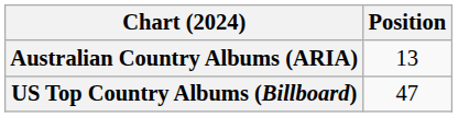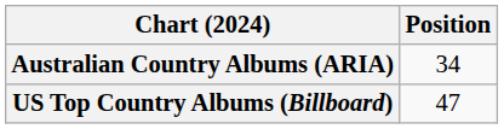 <table class="wikitable sortable plainrowheaders" style="text-align:center">
 <tr>
 <th scope="col">Chart (2024)</th>
 <th scope="col">Position</th>
 </tr>
 <tr>
 <th scope="row">Australian Country Albums (ARIA)</th>
-<td>13</td>
+<td>34</td>
 </tr>
 <tr>
 <th scope="row">US Top Country Albums (<em>Billboard</em>)</th>
 <td>47</td>
 </tr>
 </table>
